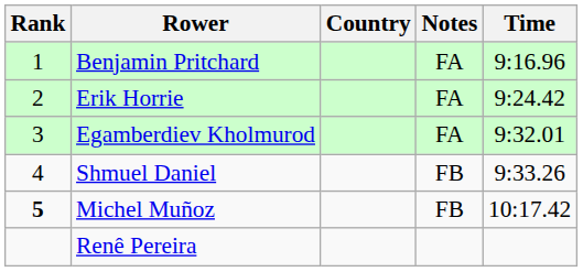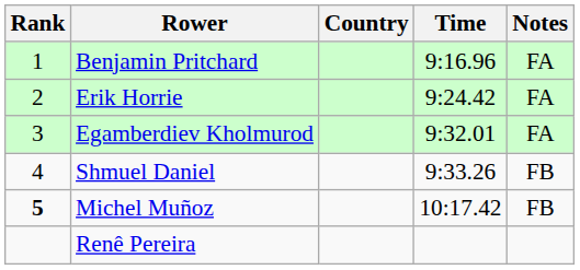 <table class="wikitable" style="text-align:center">
 <tr>
 <th>Rank</th>
 <th>Rower</th>
 <th>Country</th>
+<th>Time</th>
 <th>Notes</th>
-<th>Time</th>
 </tr>
 <tr bgcolor=ccffcc>
 <td>1</td>
 <td align="left"><a href='#'>Benjamin Pritchard</a></td>
 <td align="left"></td>
+<td>9:16.96</td>
 <td>FA</td>
-<td>9:16.96</td>
 </tr>
 <tr bgcolor=ccffcc>
 <td>2</td>
 <td align="left"><a href='#'>Erik Horrie</a></td>
 <td align="left"></td>
+<td>9:24.42</td>
 <td>FA</td>
-<td>9:24.42</td>
 </tr>
 <tr bgcolor=ccffcc>
 <td>3</td>
 <td align="left"><a href='#'>Egamberdiev Kholmurod</a></td>
 <td align="left"></td>
+<td>9:32.01</td>
 <td>FA</td>
-<td>9:32.01</td>
 </tr>
 <tr>
 <td>4</td>
 <td align="left"><a href='#'>Shmuel Daniel</a></td>
 <td align="left"></td>
+<td>9:33.26</td>
 <td>FB</td>
-<td>9:33.26</td>
 </tr>
 <tr>
 <td><strong>5</strong></td>
 <td align="left"><a href='#'>Michel Muñoz</a></td>
 <td align="left"></td>
+<td>10:17.42</td>
 <td>FB</td>
-<td>10:17.42</td>
 </tr>
 <tr>
 <td></td>
 <td align="left"><a href='#'>Renê Pereira</a></td>
 <td align="left"></td>
 <td></td>
 <td></td>
 </tr>
 </table>
